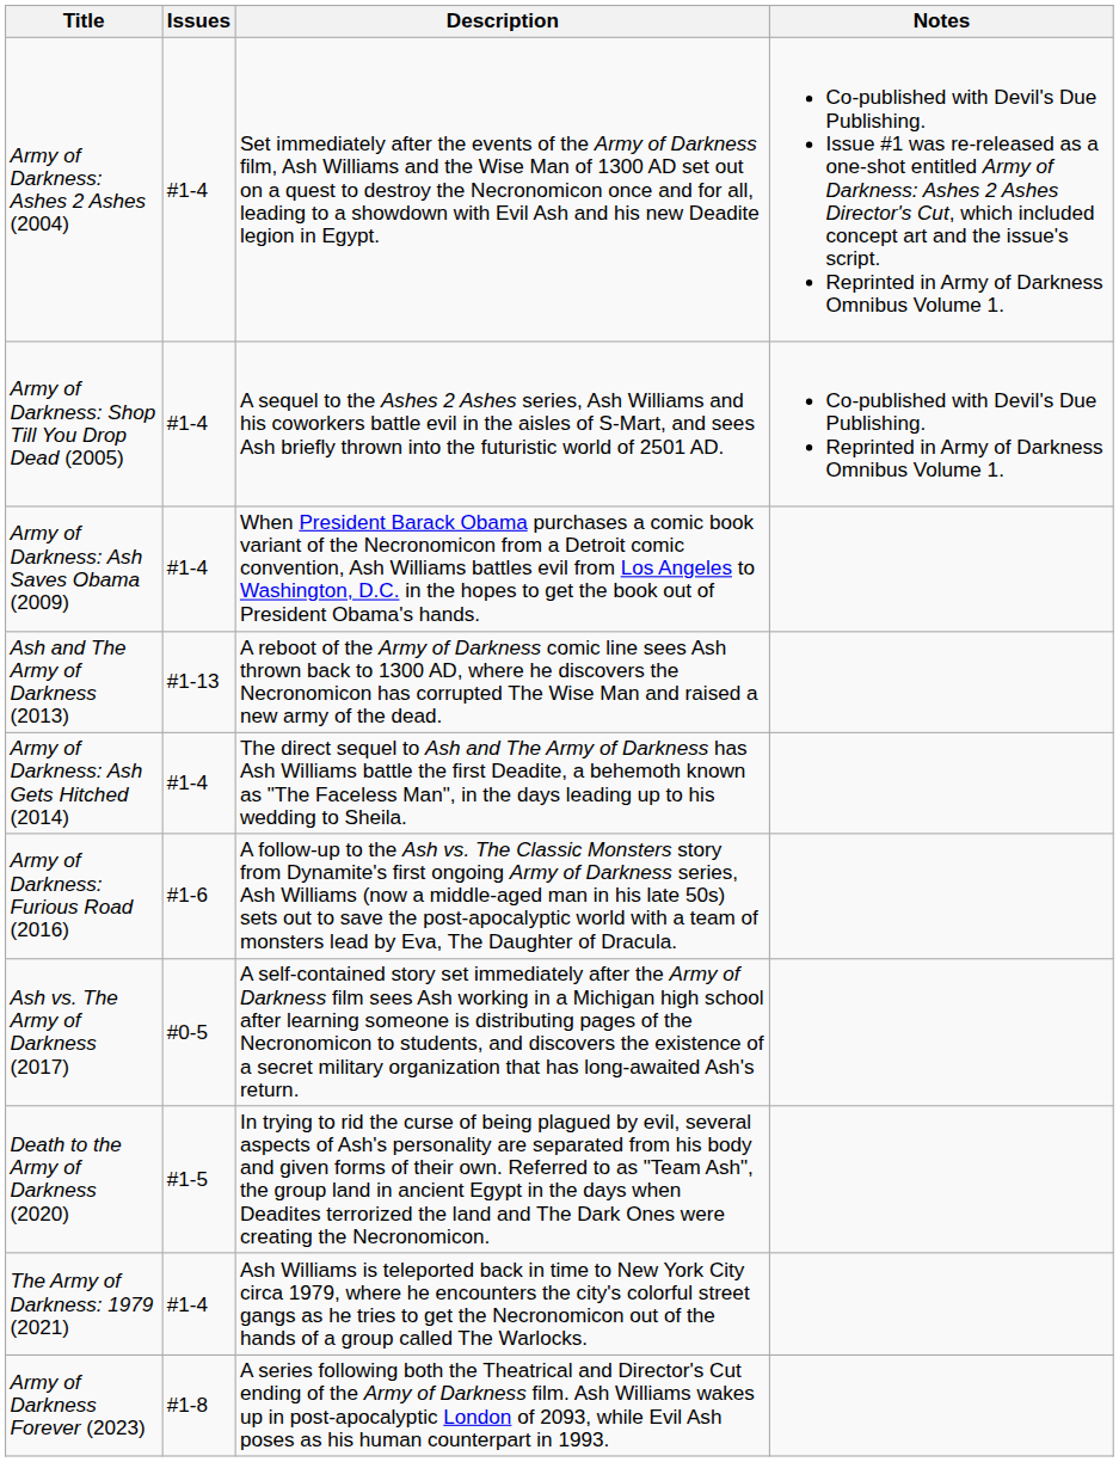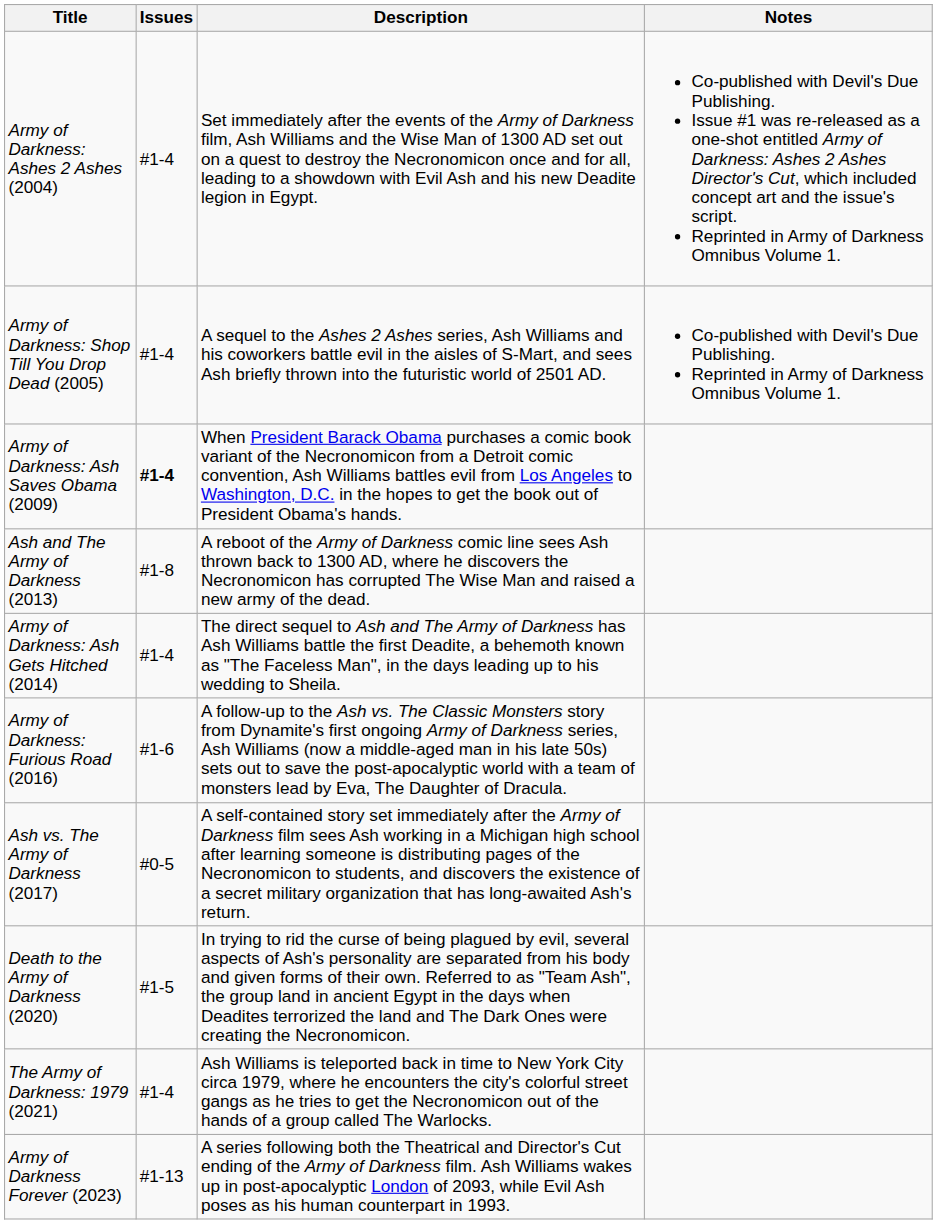 <table class="wikitable">
 <tr>
 <th>Title</th>
 <th>Issues</th>
 <th>Description</th>
 <th>Notes</th>
 </tr>
 <tr>
 <td><em>Army of Darkness: Ashes 2 Ashes</em> (2004)</td>
 <td>#1-4</td>
 <td>Set immediately after the events of the <em>Army of Darkness</em> film, Ash Williams and the Wise Man of 1300 AD set out on a quest to destroy the Necronomicon once and for all, leading to a showdown with Evil Ash and his new Deadite legion in Egypt.</td>
 <td><br><ul><li>Co-published with Devil's Due Publishing.</li><li>Issue #1 was re-released as a one-shot entitled <em>Army of Darkness: Ashes 2 Ashes Director's Cut</em>, which included concept art and the issue's script.</li><li>Reprinted in Army of Darkness Omnibus Volume 1.</li></ul></td>
 </tr>
 <tr>
 <td><em>Army of Darkness: Shop Till You Drop Dead</em> (2005)</td>
 <td>#1-4</td>
 <td>A sequel to the <em>Ashes 2 Ashes</em> series, Ash Williams and his coworkers battle evil in the aisles of S-Mart, and sees Ash briefly thrown into the futuristic world of 2501 AD.</td>
 <td><br><ul><li>Co-published with Devil's Due Publishing.</li><li>Reprinted in Army of Darkness Omnibus Volume 1.</li></ul></td>
 </tr>
 <tr>
 <td><em>Army of Darkness: Ash Saves Obama</em> (2009)</td>
-<td>#1-4</td>
+<td><strong>#1-4</strong></td>
 <td>When <a href='#'>President Barack Obama</a> purchases a comic book variant of the Necronomicon from a Detroit comic convention, Ash Williams battles evil from <a href='#'>Los Angeles</a> to <a href='#'>Washington, D.C.</a> in the hopes to get the book out of President Obama's hands.</td>
 <td></td>
 </tr>
 <tr>
 <td><em>Ash and The Army of Darkness</em> (2013)</td>
-<td>#1-13</td>
+<td>#1-8</td>
 <td>A reboot of the <em>Army of Darkness</em> comic line sees Ash thrown back to 1300 AD, where he discovers the Necronomicon has corrupted The Wise Man and raised a new army of the dead.</td>
 <td></td>
 </tr>
 <tr>
 <td><em>Army of Darkness: Ash Gets Hitched</em> (2014)</td>
 <td>#1-4</td>
 <td>The direct sequel to <em>Ash and The Army of Darkness</em> has Ash Williams battle the first Deadite, a behemoth known as "The Faceless Man", in the days leading up to his wedding to Sheila.</td>
 <td></td>
 </tr>
 <tr>
 <td><em>Army of Darkness: Furious Road</em> (2016)</td>
 <td>#1-6</td>
 <td>A follow-up to the <em>Ash vs. The Classic Monsters</em> story from Dynamite's first ongoing <em>Army of Darkness</em> series, Ash Williams (now a middle-aged man in his late 50s) sets out to save the post-apocalyptic world with a team of monsters lead by Eva, The Daughter of Dracula.</td>
 <td></td>
 </tr>
 <tr>
 <td><em>Ash vs. The Army of Darkness</em> (2017)</td>
 <td>#0-5</td>
 <td>A self-contained story set immediately after the <em>Army of Darkness</em> film sees Ash working in a Michigan high school after learning someone is distributing pages of the Necronomicon to students, and discovers the existence of a secret military organization that has long-awaited Ash's return.</td>
 <td></td>
 </tr>
 <tr>
 <td><em>Death to the Army of Darkness</em> (2020)</td>
 <td>#1-5</td>
 <td>In trying to rid the curse of being plagued by evil, several aspects of Ash's personality are separated from his body and given forms of their own. Referred to as "Team Ash", the group land in ancient Egypt in the days when Deadites terrorized the land and The Dark Ones were creating the Necronomicon.</td>
 <td></td>
 </tr>
 <tr>
 <td><em>The Army of Darkness: 1979</em> (2021)</td>
 <td>#1-4</td>
 <td>Ash Williams is teleported back in time to New York City circa 1979, where he encounters the city's colorful street gangs as he tries to get the Necronomicon out of the hands of a group called The Warlocks.</td>
 <td></td>
 </tr>
 <tr>
 <td><em>Army of Darkness Forever</em> (2023)</td>
-<td>#1-8</td>
+<td>#1-13</td>
 <td>A series following both the Theatrical and Director's Cut ending of the <em>Army of Darkness</em> film. Ash Williams wakes up in post-apocalyptic <a href='#'>London</a> of 2093, while Evil Ash poses as his human counterpart in 1993.</td>
 <td></td>
 </tr>
 </table>
